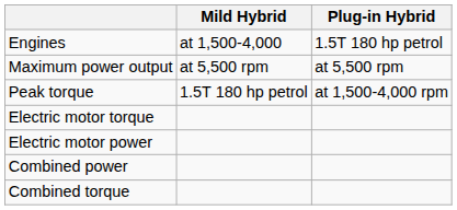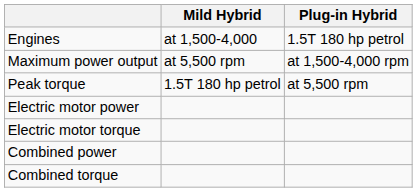 <table class="wikitable">
 <tr>
 <th></th>
 <th>Mild Hybrid</th>
 <th>Plug-in Hybrid</th>
 </tr>
 <tr>
 <td>Engines</td>
 <td> at 1,500-4,000</td>
 <td>1.5T 180 hp petrol</td>
 </tr>
 <tr>
 <td>Maximum power output</td>
 <td> at 5,500 rpm</td>
-<td> at 5,500 rpm</td>
+<td> at 1,500-4,000 rpm</td>
 </tr>
 <tr>
 <td>Peak torque</td>
 <td>1.5T 180 hp petrol</td>
-<td> at 1,500-4,000 rpm</td>
+<td> at 5,500 rpm</td>
 </tr>
 <tr>
-<td>Electric motor torque</td>
+<td>Electric motor power</td>
 <td></td>
 <td></td>
 </tr>
 <tr>
-<td>Electric motor power</td>
+<td>Electric motor torque</td>
 <td></td>
 <td></td>
 </tr>
 <tr>
 <td>Combined power</td>
 <td></td>
 <td></td>
 </tr>
 <tr>
 <td>Combined torque</td>
 <td></td>
 <td></td>
 </tr>
 </table>
